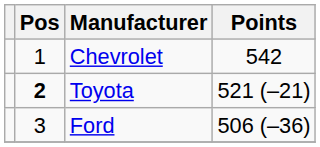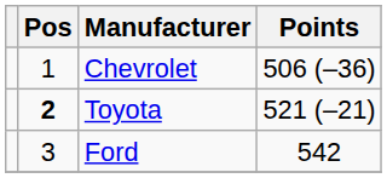 <table class="wikitable" style="font-size: 95%">
 <tr>
 <th></th>
 <th>Pos</th>
 <th>Manufacturer</th>
 <th>Points</th>
 </tr>
 <tr>
 <td align="left"></td>
 <td style="text-align:center;">1</td>
 <td><a href='#'>Chevrolet</a></td>
-<td style="text-align:center;">542</td>
+<td style="text-align:center;">506 (–36)</td>
 </tr>
 <tr>
 <td align="left"></td>
 <td style="text-align:center;"><strong>2</strong></td>
 <td><a href='#'>Toyota</a></td>
 <td style="text-align:center;">521 (–21)</td>
 </tr>
 <tr>
 <td align="left"></td>
 <td style="text-align:center;">3</td>
 <td><a href='#'>Ford</a></td>
-<td style="text-align:center;">506 (–36)</td>
+<td style="text-align:center;">542</td>
 </tr>
 <tr class="sortbottom">
 </tr>
 </table>
